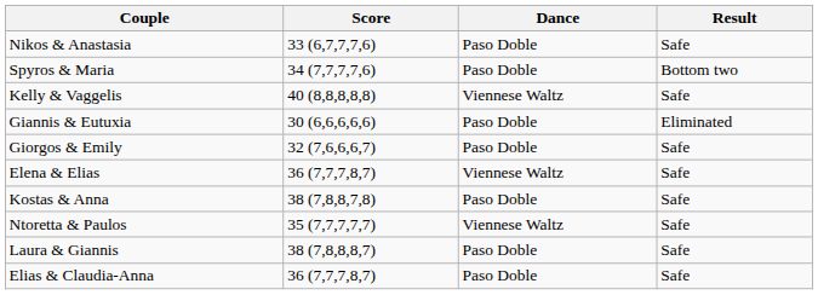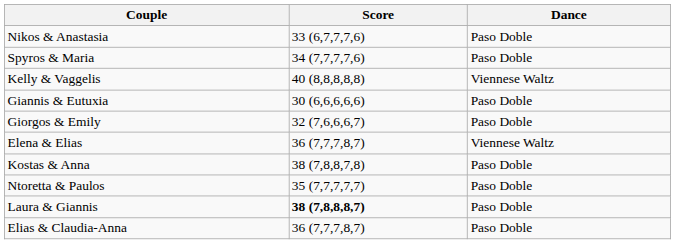 <table class="wikitable" style="width:40%;">
 <tr>
 <th>Couple</th>
 <th>Score</th>
 <th>Dance</th>
-<th>Result</th>
 </tr>
 <tr>
 <td>Nikos & Anastasia</td>
 <td>33 (6,7,7,7,6)</td>
 <td>Paso Doble</td>
-<td>Safe</td>
 </tr>
 <tr>
 <td>Spyros & Maria</td>
 <td>34 (7,7,7,7,6)</td>
 <td>Paso Doble</td>
-<td>Bottom two</td>
 </tr>
 <tr>
 <td>Kelly & Vaggelis</td>
 <td>40 (8,8,8,8,8)</td>
 <td>Viennese Waltz</td>
-<td>Safe</td>
 </tr>
 <tr>
 <td>Giannis & Eutuxia</td>
 <td>30 (6,6,6,6,6)</td>
 <td>Paso Doble</td>
-<td>Eliminated</td>
 </tr>
 <tr>
 <td>Giorgos & Emily</td>
 <td>32 (7,6,6,6,7)</td>
 <td>Paso Doble</td>
-<td>Safe</td>
 </tr>
 <tr>
 <td>Elena & Elias</td>
 <td>36 (7,7,7,8,7)</td>
 <td>Viennese Waltz</td>
-<td>Safe</td>
 </tr>
 <tr>
 <td>Kostas & Anna</td>
 <td>38 (7,8,8,7,8)</td>
 <td>Paso Doble</td>
-<td>Safe</td>
 </tr>
 <tr>
 <td>Ntoretta & Paulos</td>
 <td>35 (7,7,7,7,7)</td>
-<td>Viennese Waltz</td>
-<td>Safe</td>
+<td>Paso Doble</td>
 </tr>
 <tr>
 <td>Laura & Giannis</td>
-<td>38 (7,8,8,8,7)</td>
+<td><strong>38 (7,8,8,8,7)</strong></td>
 <td>Paso Doble</td>
-<td>Safe</td>
 </tr>
 <tr>
 <td>Elias & Claudia-Anna</td>
 <td>36 (7,7,7,8,7)</td>
 <td>Paso Doble</td>
-<td>Safe</td>
 </tr>
 </table>
